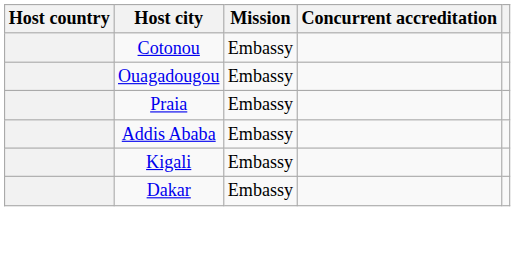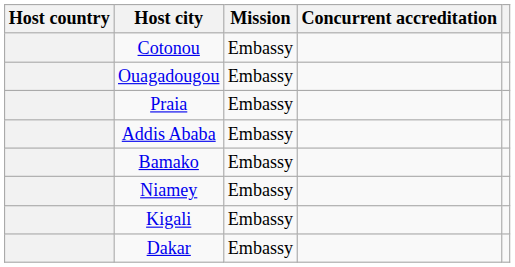 <table class="wikitable plainrowheaders" style="text-align:center;">
 <tr>
 <th scope="col">Host country</th>
 <th scope="col">Host city</th>
 <th scope="col">Mission</th>
 <th scope="col">Concurrent accreditation</th>
 <th scope="col"></th>
 </tr>
 <tr>
 <th scope="row"></th>
 <td><a href='#'>Cotonou</a></td>
 <td>Embassy</td>
 <td></td>
 <td></td>
 </tr>
 <tr>
 <th scope="row"></th>
 <td><a href='#'>Ouagadougou</a></td>
 <td>Embassy</td>
 <td></td>
 <td></td>
 </tr>
 <tr>
 <th scope="row"></th>
 <td><a href='#'>Praia</a></td>
 <td>Embassy</td>
 <td></td>
 <td></td>
 </tr>
 <tr>
 <th scope="row"></th>
 <td><a href='#'>Addis Ababa</a></td>
 <td>Embassy</td>
 <td></td>
 <td></td>
 </tr>
 <tr>
 <th scope="row"></th>
+<td><a href='#'>Bamako</a></td>
+<td>Embassy</td>
+<td></td>
+<td></td>
+</tr>
+<tr>
+<th scope="row"></th>
+<td><a href='#'>Niamey</a></td>
+<td>Embassy</td>
+<td></td>
+<td></td>
+</tr>
+<tr>
+<th scope="row"></th>
 <td><a href='#'>Kigali</a></td>
 <td>Embassy</td>
 <td></td>
 <td></td>
 </tr>
 <tr>
 <th scope="row"></th>
 <td><a href='#'>Dakar</a></td>
 <td>Embassy</td>
 <td></td>
 <td></td>
 </tr>
 </table>
